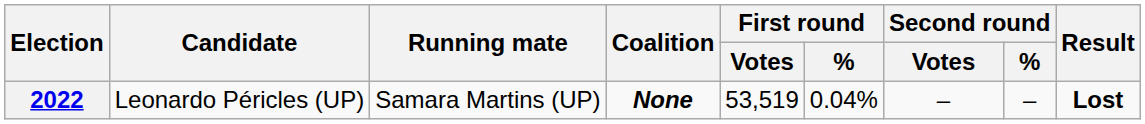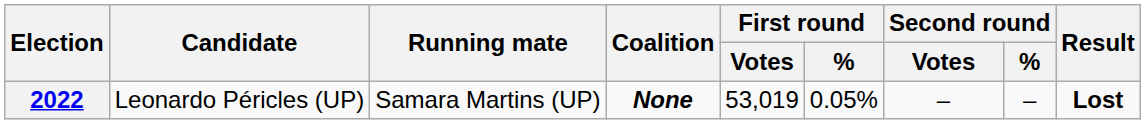 <table class=wikitable style=text-align:center>
 <tr>
 <th rowspan="2">Election</th>
 <th rowspan="2">Candidate</th>
 <th rowspan="2">Running mate</th>
 <th rowspan="2">Coalition</th>
 <th colspan="2">First round</th>
 <th colspan="2">Second round</th>
 <th rowspan="2">Result</th>
 </tr>
 <tr>
 <th><strong>Votes</strong></th>
 <th><strong>%</strong></th>
 <th><strong>Votes</strong></th>
 <th><strong>%</strong></th>
 </tr>
 <tr>
 <th><a href='#'>2022</a></th>
 <td>Leonardo Péricles (UP)</td>
 <td>Samara Martins (UP)</td>
 <td><strong><em>None</em></strong></td>
-<td>53,519</td>
-<td>0.04%</td>
+<td>53,019</td>
+<td>0.05%</td>
 <td>–</td>
 <td>–</td>
 <td><strong>Lost</strong> </td>
 </tr>
 </table>
